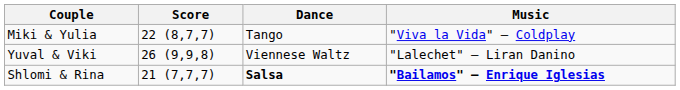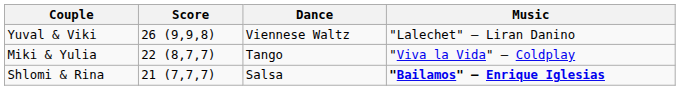 <table class="wikitable" style="width:80%;">
 <tr>
 <th>Couple</th>
 <th>Score</th>
 <th>Dance</th>
 <th>Music</th>
 </tr>
 <tr>
+<td>Yuval & Viki</td>
+<td>26 (9,9,8)</td>
+<td>Viennese Waltz</td>
+<td>"Lalechet" – Liran Danino</td>
+</tr>
+<tr>
 <td>Miki & Yulia</td>
 <td>22 (8,7,7)</td>
 <td>Tango</td>
 <td>"<a href='#'>Viva la Vida</a>" – <a href='#'>Coldplay</a></td>
 </tr>
 <tr>
-<td>Yuval & Viki</td>
-<td>26 (9,9,8)</td>
-<td>Viennese Waltz</td>
-<td>"Lalechet" – Liran Danino</td>
-</tr>
-<tr>
 <td>Shlomi & Rina</td>
 <td>21 (7,7,7)</td>
-<td><strong>Salsa</strong></td>
+<td>Salsa</td>
 <td><strong>"<a href='#'>Bailamos</a>" – <a href='#'>Enrique Iglesias</a></strong></td>
 </tr>
 </table>
